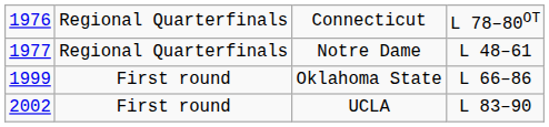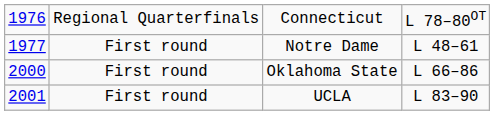 <table class="wikitable">
 <tr align="center">
 <td><a href='#'>1976</a></td>
 <td>Regional Quarterfinals</td>
 <td>Connecticut</td>
 <td>L 78–80<sup>OT</sup></td>
 </tr>
 <tr align="center">
 <td><a href='#'>1977</a></td>
-<td>Regional Quarterfinals</td>
+<td>First round</td>
 <td>Notre Dame</td>
 <td>L 48–61</td>
 </tr>
 <tr align="center">
-<td><a href='#'>1999</a></td>
+<td><a href='#'>2000</a></td>
 <td>First round</td>
 <td>Oklahoma State</td>
 <td>L 66–86</td>
 </tr>
 <tr align="center">
-<td><a href='#'>2002</a></td>
+<td><a href='#'>2001</a></td>
 <td>First round</td>
 <td>UCLA</td>
 <td>L 83–90</td>
 </tr>
 </table>
